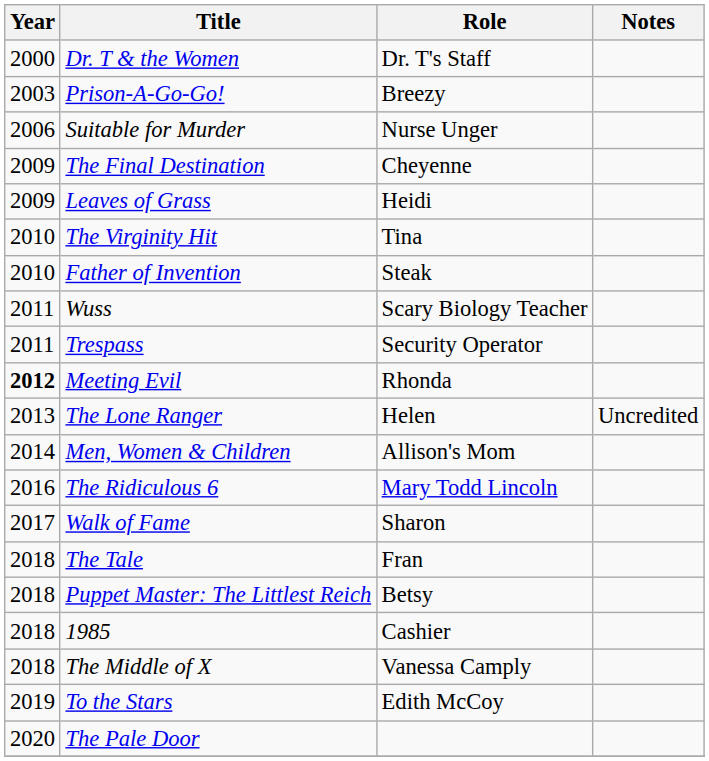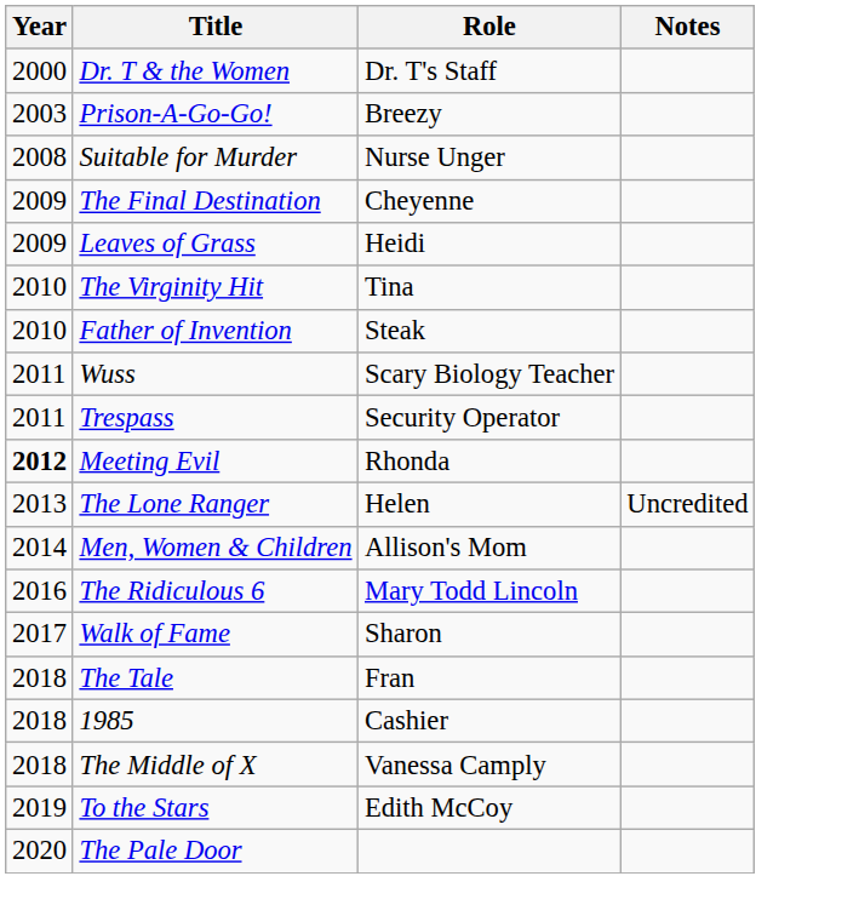 <table class="wikitable sortable">
 <tr>
 <th>Year</th>
 <th>Title</th>
 <th>Role</th>
 <th>Notes</th>
 </tr>
 <tr>
 <td>2000</td>
 <td><em><a href='#'>Dr. T & the Women</a></em></td>
 <td>Dr. T's Staff</td>
 <td></td>
 </tr>
 <tr>
 <td>2003</td>
 <td><em><a href='#'>Prison-A-Go-Go!</a></em></td>
 <td>Breezy</td>
 <td></td>
 </tr>
 <tr>
-<td>2006</td>
+<td>2008</td>
 <td><em>Suitable for Murder</em></td>
 <td>Nurse Unger</td>
 <td></td>
 </tr>
 <tr>
 <td>2009</td>
 <td><em><a href='#'>The Final Destination</a></em></td>
 <td>Cheyenne</td>
 <td></td>
 </tr>
 <tr>
 <td>2009</td>
 <td><em><a href='#'>Leaves of Grass</a></em></td>
 <td>Heidi</td>
 <td></td>
 </tr>
 <tr>
 <td>2010</td>
 <td><em><a href='#'>The Virginity Hit</a></em></td>
 <td>Tina</td>
 <td></td>
 </tr>
 <tr>
 <td>2010</td>
 <td><em><a href='#'>Father of Invention</a></em></td>
 <td>Steak</td>
 <td></td>
 </tr>
 <tr>
 <td>2011</td>
 <td><em>Wuss</em></td>
 <td>Scary Biology Teacher</td>
 <td></td>
 </tr>
 <tr>
 <td>2011</td>
 <td><em><a href='#'>Trespass</a></em></td>
 <td>Security Operator</td>
 <td></td>
 </tr>
 <tr>
 <td><strong>2012</strong></td>
 <td><em><a href='#'>Meeting Evil</a></em></td>
 <td>Rhonda</td>
 <td></td>
 </tr>
 <tr>
 <td>2013</td>
 <td><em><a href='#'>The Lone Ranger</a></em></td>
 <td>Helen</td>
 <td>Uncredited</td>
 </tr>
 <tr>
 <td>2014</td>
 <td><em><a href='#'>Men, Women & Children</a></em></td>
 <td>Allison's Mom</td>
 <td></td>
 </tr>
 <tr>
 <td>2016</td>
 <td><em><a href='#'>The Ridiculous 6</a></em></td>
 <td><a href='#'>Mary Todd Lincoln</a></td>
 <td></td>
 </tr>
 <tr>
 <td>2017</td>
 <td><em><a href='#'>Walk of Fame</a></em></td>
 <td>Sharon</td>
 <td></td>
 </tr>
 <tr>
 <td>2018</td>
 <td><em><a href='#'>The Tale</a></em></td>
 <td>Fran</td>
 <td></td>
 </tr>
 <tr>
 <td>2018</td>
-<td><em><a href='#'>Puppet Master: The Littlest Reich</a></em></td>
-<td>Betsy</td>
-<td></td>
-</tr>
-<tr>
-<td>2018</td>
 <td><em>1985</em></td>
 <td>Cashier</td>
 <td></td>
 </tr>
 <tr>
 <td>2018</td>
 <td><em>The Middle of X</em></td>
 <td>Vanessa Camply</td>
 <td></td>
 </tr>
 <tr>
 <td>2019</td>
 <td><em><a href='#'>To the Stars</a></em></td>
 <td>Edith McCoy</td>
 <td></td>
 </tr>
 <tr>
 <td>2020</td>
 <td><em><a href='#'>The Pale Door</a></em></td>
 <td></td>
 <td></td>
 </tr>
 <tr>
 </tr>
 </table>
